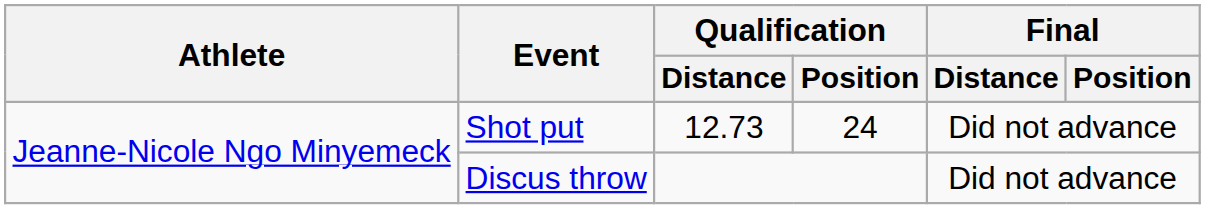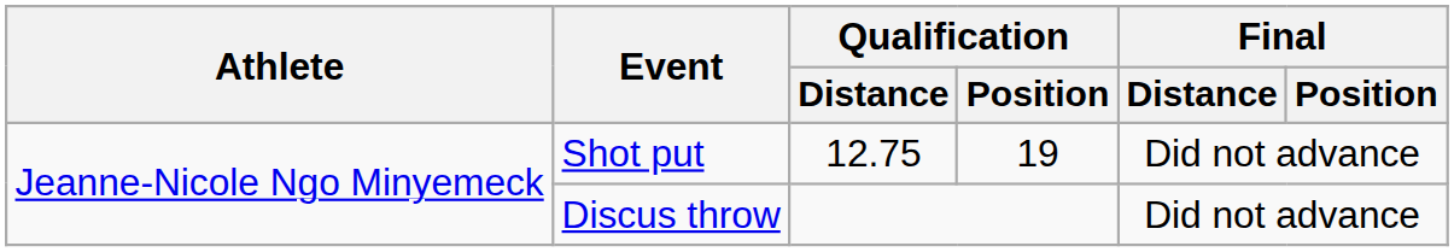 <table class=wikitable style="font-size:90%; text-align:center">
 <tr>
 <th rowspan=2>Athlete</th>
 <th rowspan=2>Event</th>
 <th colspan=2>Qualification</th>
 <th colspan=2>Final</th>
 </tr>
 <tr style=font-size:95%>
 <th>Distance</th>
 <th>Position</th>
 <th>Distance</th>
 <th>Position</th>
 </tr>
 <tr align=center>
 <td align=left rowspan=2><a href='#'>Jeanne-Nicole Ngo Minyemeck</a></td>
 <td align=left><a href='#'>Shot put</a></td>
-<td>12.73</td>
-<td>24</td>
+<td>12.75</td>
+<td>19</td>
 <td colspan=2>Did not advance</td>
 </tr>
 <tr align=center>
 <td align=left><a href='#'>Discus throw</a></td>
 <td colspan=2></td>
 <td colspan=2>Did not advance</td>
 </tr>
 </table>
